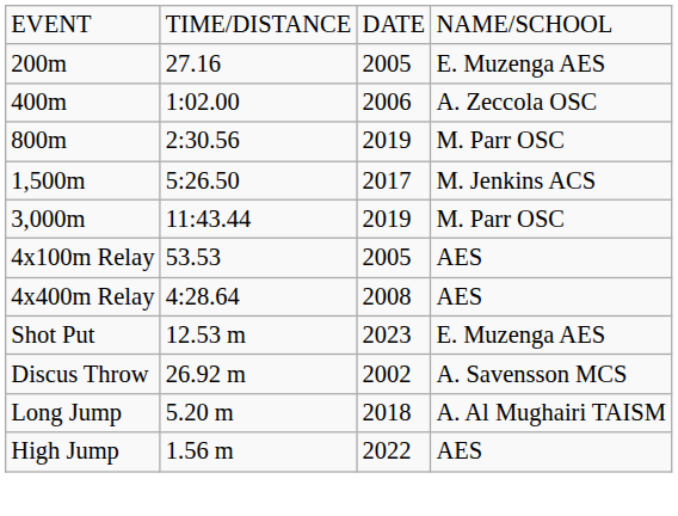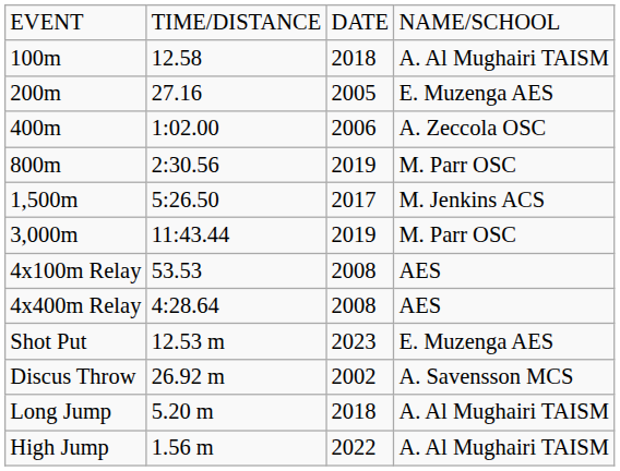 <table class="wikitable">
 <tr>
 <td>EVENT</td>
 <td>TIME/DISTANCE</td>
 <td>DATE</td>
 <td>NAME/SCHOOL</td>
+</tr>
+<tr>
+<td>100m</td>
+<td>12.58</td>
+<td>2018</td>
+<td>A. Al Mughairi TAISM</td>
 </tr>
 <tr>
 <td>200m</td>
 <td>27.16</td>
 <td>2005</td>
 <td>E. Muzenga AES</td>
 </tr>
 <tr>
 <td>400m</td>
 <td>1:02.00</td>
 <td>2006</td>
 <td>A. Zeccola OSC</td>
 </tr>
 <tr>
 <td>800m</td>
 <td>2:30.56</td>
 <td>2019</td>
 <td>M. Parr OSC</td>
 </tr>
 <tr>
 <td>1,500m</td>
 <td>5:26.50</td>
 <td>2017</td>
 <td>M. Jenkins ACS</td>
 </tr>
 <tr>
 <td>3,000m</td>
 <td>11:43.44</td>
 <td>2019</td>
 <td>M. Parr OSC</td>
 </tr>
 <tr>
 <td>4x100m Relay</td>
 <td>53.53</td>
-<td>2005</td>
+<td>2008</td>
 <td>AES</td>
 </tr>
 <tr>
 <td>4x400m Relay</td>
 <td>4:28.64</td>
 <td>2008</td>
 <td>AES</td>
 </tr>
 <tr>
 <td>Shot Put</td>
 <td>12.53 m</td>
 <td>2023</td>
 <td>E. Muzenga AES</td>
 </tr>
 <tr>
 <td>Discus Throw</td>
 <td>26.92 m</td>
 <td>2002</td>
 <td>A. Savensson MCS</td>
 </tr>
 <tr>
 <td>Long Jump</td>
 <td>5.20 m</td>
 <td>2018</td>
 <td>A. Al Mughairi TAISM</td>
 </tr>
 <tr>
 <td>High Jump</td>
 <td>1.56 m</td>
 <td>2022</td>
-<td>AES</td>
+<td>A. Al Mughairi TAISM</td>
 </tr>
 </table>
